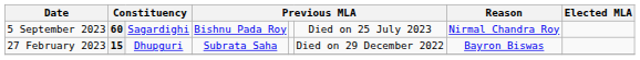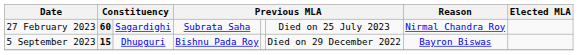 <table class="wikitable sortable" style="text-align:center;">
 <tr>
 <th>Date</th>
 <th colspan="2">Constituency</th>
 <th colspan="3">Previous MLA</th>
 <th>Reason</th>
 <th colspan="3">Elected MLA</th>
 </tr>
 <tr>
-<td>5 September 2023</td>
+<td>27 February 2023</td>
 <th>60</th>
 <td><a href='#'>Sagardighi</a></td>
-<td><a href='#'>Bishnu Pada Roy</a></td>
+<td><a href='#'>Subrata Saha</a></td>
 <td></td>
 <td>Died on 25 July 2023</td>
 <td><a href='#'>Nirmal Chandra Roy</a></td>
 <td></td>
 </tr>
 <tr>
-<td>27 February 2023</td>
+<td>5 September 2023</td>
 <th>15</th>
 <td><a href='#'>Dhupguri</a></td>
-<td><a href='#'>Subrata Saha</a></td>
+<td><a href='#'>Bishnu Pada Roy</a></td>
 <td></td>
 <td>Died on 29 December 2022</td>
 <td><a href='#'>Bayron Biswas</a></td>
 <td></td>
 </tr>
 <tr>
 </tr>
 </table>
